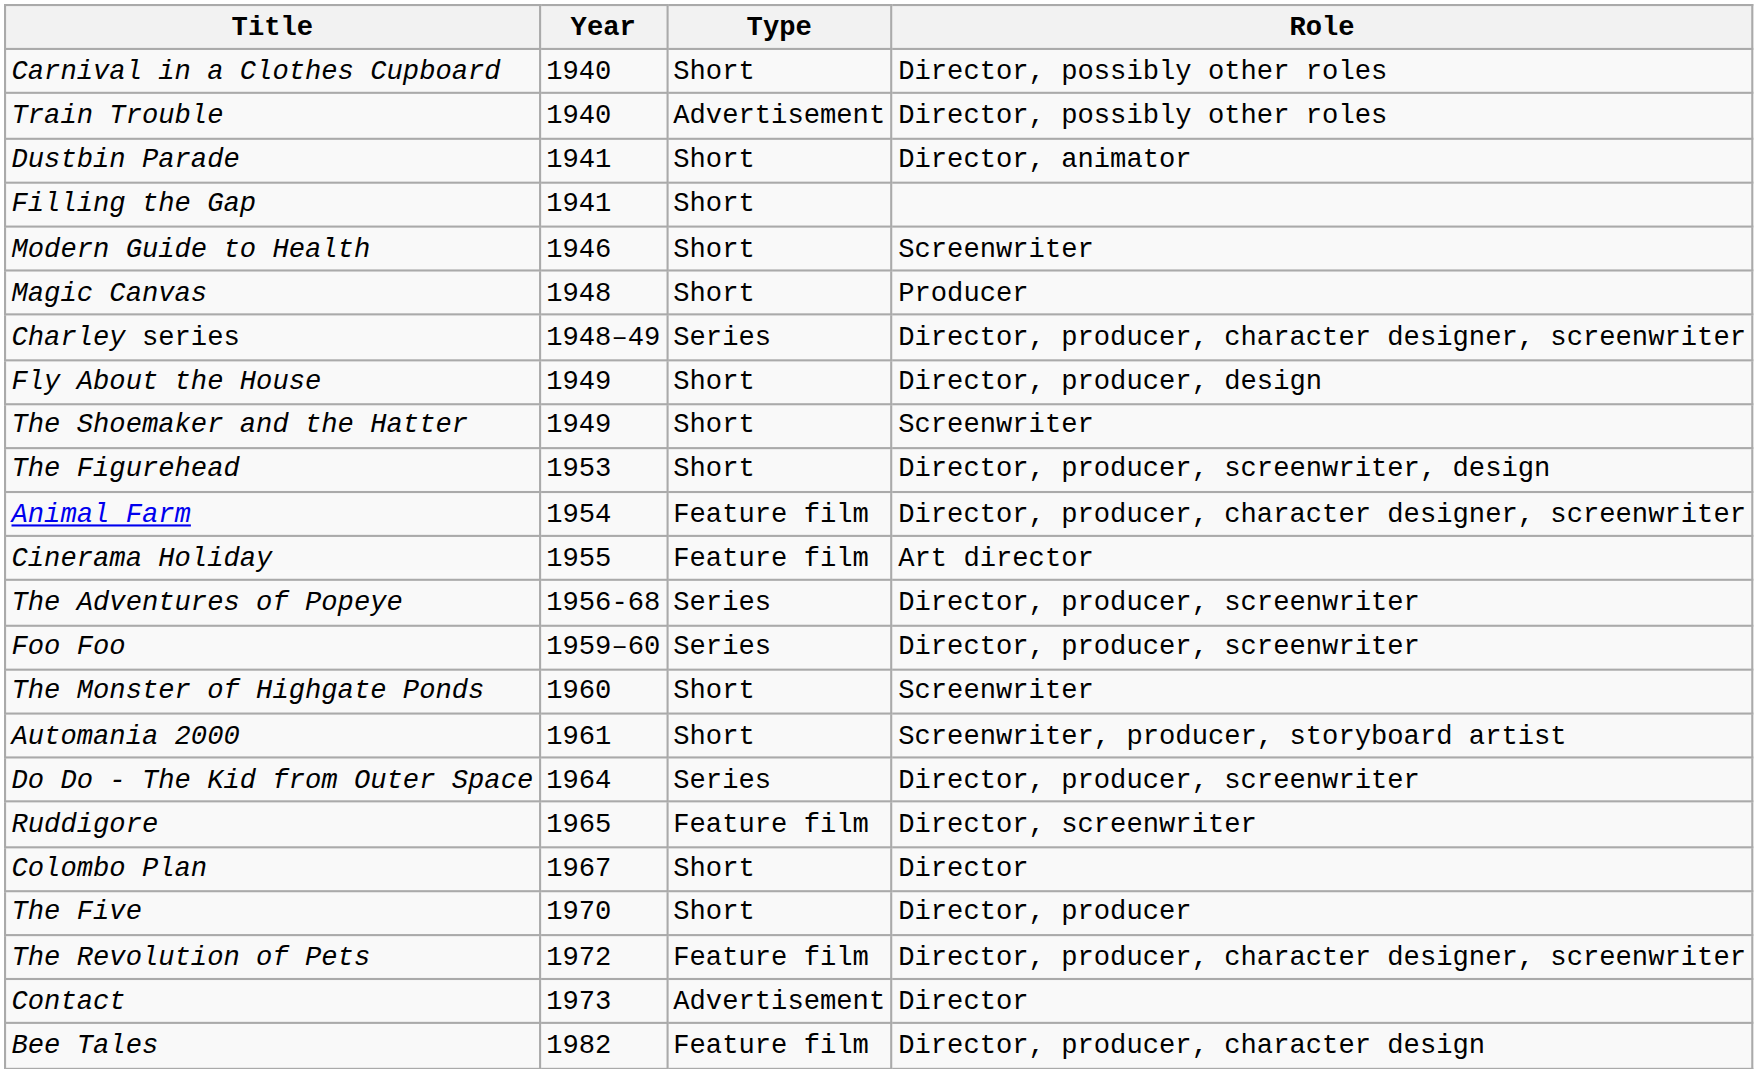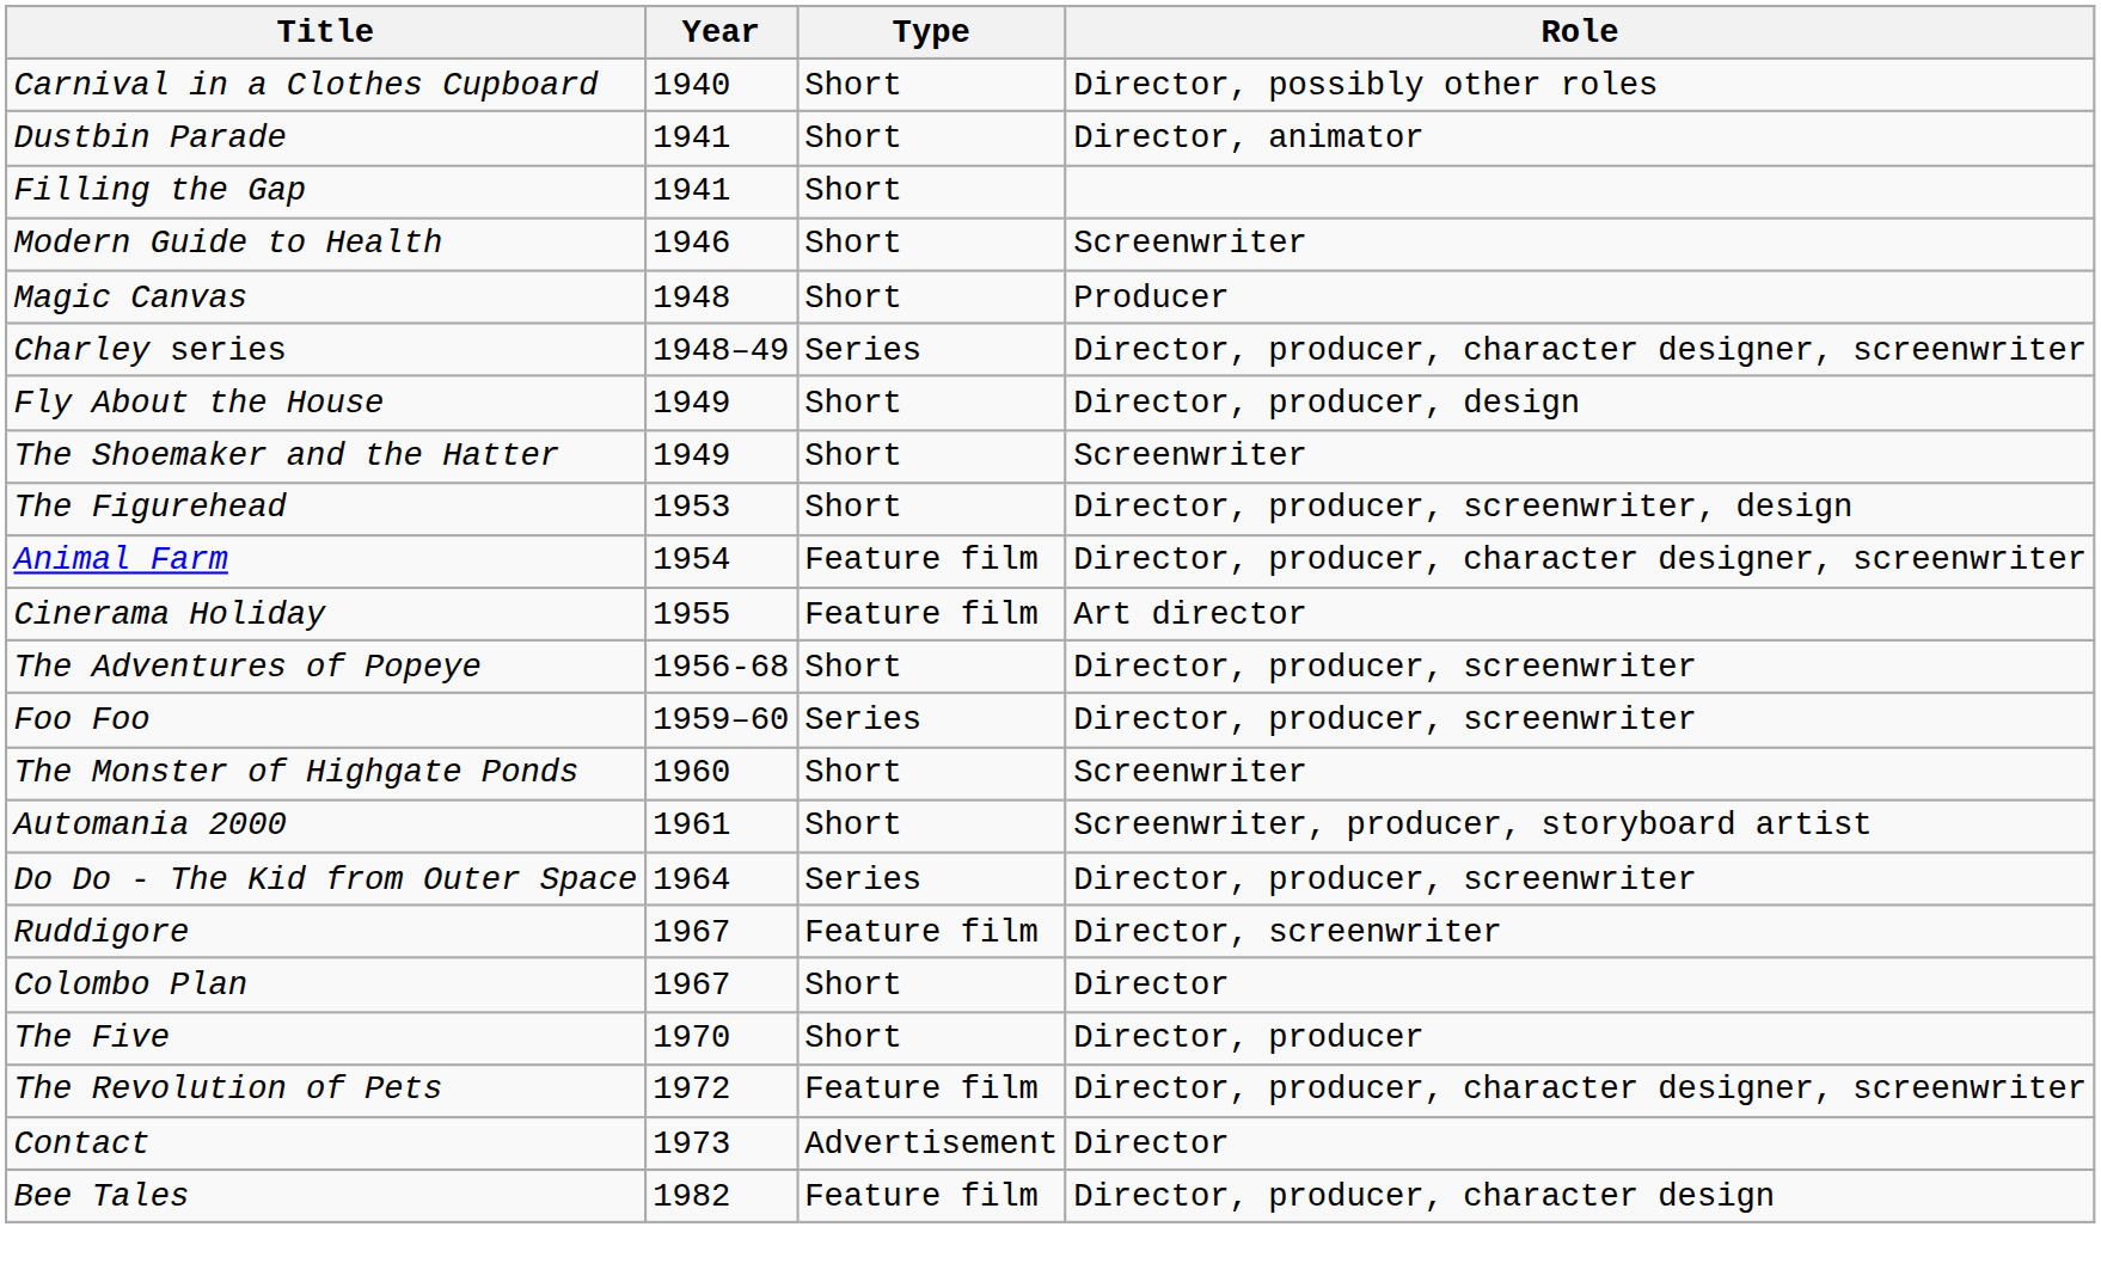 <table class="wikitable">
 <tr>
 <th>Title</th>
 <th>Year</th>
 <th>Type</th>
 <th>Role</th>
 </tr>
 <tr>
 <td><em>Carnival in a Clothes Cupboard</em></td>
 <td>1940</td>
 <td>Short</td>
-<td>Director, possibly other roles</td>
-</tr>
-<tr>
-<td><em>Train Trouble</em></td>
-<td>1940</td>
-<td>Advertisement</td>
 <td>Director, possibly other roles</td>
 </tr>
 <tr>
 <td><em>Dustbin Parade</em></td>
 <td>1941</td>
 <td>Short</td>
 <td>Director, animator</td>
 </tr>
 <tr>
 <td><em>Filling the Gap</em></td>
 <td>1941</td>
 <td>Short</td>
 <td></td>
 </tr>
 <tr>
 <td><em>Modern Guide to Health</em></td>
 <td>1946</td>
 <td>Short</td>
 <td>Screenwriter</td>
 </tr>
 <tr>
 <td><em>Magic Canvas</em></td>
 <td>1948</td>
 <td>Short</td>
 <td>Producer</td>
 </tr>
 <tr>
 <td><em>Charley</em> series</td>
 <td>1948–49</td>
 <td>Series</td>
 <td>Director, producer, character designer, screenwriter</td>
 </tr>
 <tr>
 <td><em>Fly About the House</em></td>
 <td>1949</td>
 <td>Short</td>
 <td>Director, producer, design</td>
 </tr>
 <tr>
 <td><em>The Shoemaker and the Hatter</em></td>
 <td>1949</td>
 <td>Short</td>
 <td>Screenwriter</td>
 </tr>
 <tr>
 <td><em>The Figurehead</em></td>
 <td>1953</td>
 <td>Short</td>
 <td>Director, producer, screenwriter, design</td>
 </tr>
 <tr>
 <td><em><a href='#'>Animal Farm</a></em></td>
 <td>1954</td>
 <td>Feature film</td>
 <td>Director, producer, character designer, screenwriter</td>
 </tr>
 <tr>
 <td><em>Cinerama Holiday</em></td>
 <td>1955</td>
 <td>Feature film</td>
 <td>Art director</td>
 </tr>
 <tr>
 <td><em>The Adventures of Popeye</em></td>
 <td>1956-68</td>
-<td>Series</td>
+<td>Short</td>
 <td>Director, producer, screenwriter</td>
 </tr>
 <tr>
 <td><em>Foo Foo</em></td>
 <td>1959–60</td>
 <td>Series</td>
 <td>Director, producer, screenwriter</td>
 </tr>
 <tr>
 <td><em>The Monster of Highgate Ponds</em></td>
 <td>1960</td>
 <td>Short</td>
 <td>Screenwriter</td>
 </tr>
 <tr>
 <td><em>Automania 2000</em></td>
 <td>1961</td>
 <td>Short</td>
 <td>Screenwriter, producer, storyboard artist</td>
 </tr>
 <tr>
 <td><em>Do Do - The Kid from Outer Space</em></td>
 <td>1964</td>
 <td>Series</td>
 <td>Director, producer, screenwriter</td>
 </tr>
 <tr>
 <td><em>Ruddigore</em></td>
-<td>1965</td>
+<td>1967</td>
 <td>Feature film</td>
 <td>Director, screenwriter</td>
 </tr>
 <tr>
 <td><em>Colombo Plan</em></td>
 <td>1967</td>
 <td>Short</td>
 <td>Director</td>
 </tr>
 <tr>
 <td><em>The Five</em></td>
 <td>1970</td>
 <td>Short</td>
 <td>Director, producer</td>
 </tr>
 <tr>
 <td><em>The Revolution of Pets</em></td>
 <td>1972</td>
 <td>Feature film</td>
 <td>Director, producer, character designer, screenwriter</td>
 </tr>
 <tr>
 <td><em>Contact</em></td>
 <td>1973</td>
 <td>Advertisement</td>
 <td>Director</td>
 </tr>
 <tr>
 <td><em>Bee Tales</em></td>
 <td>1982</td>
 <td>Feature film</td>
 <td>Director, producer, character design</td>
 </tr>
 </table>
